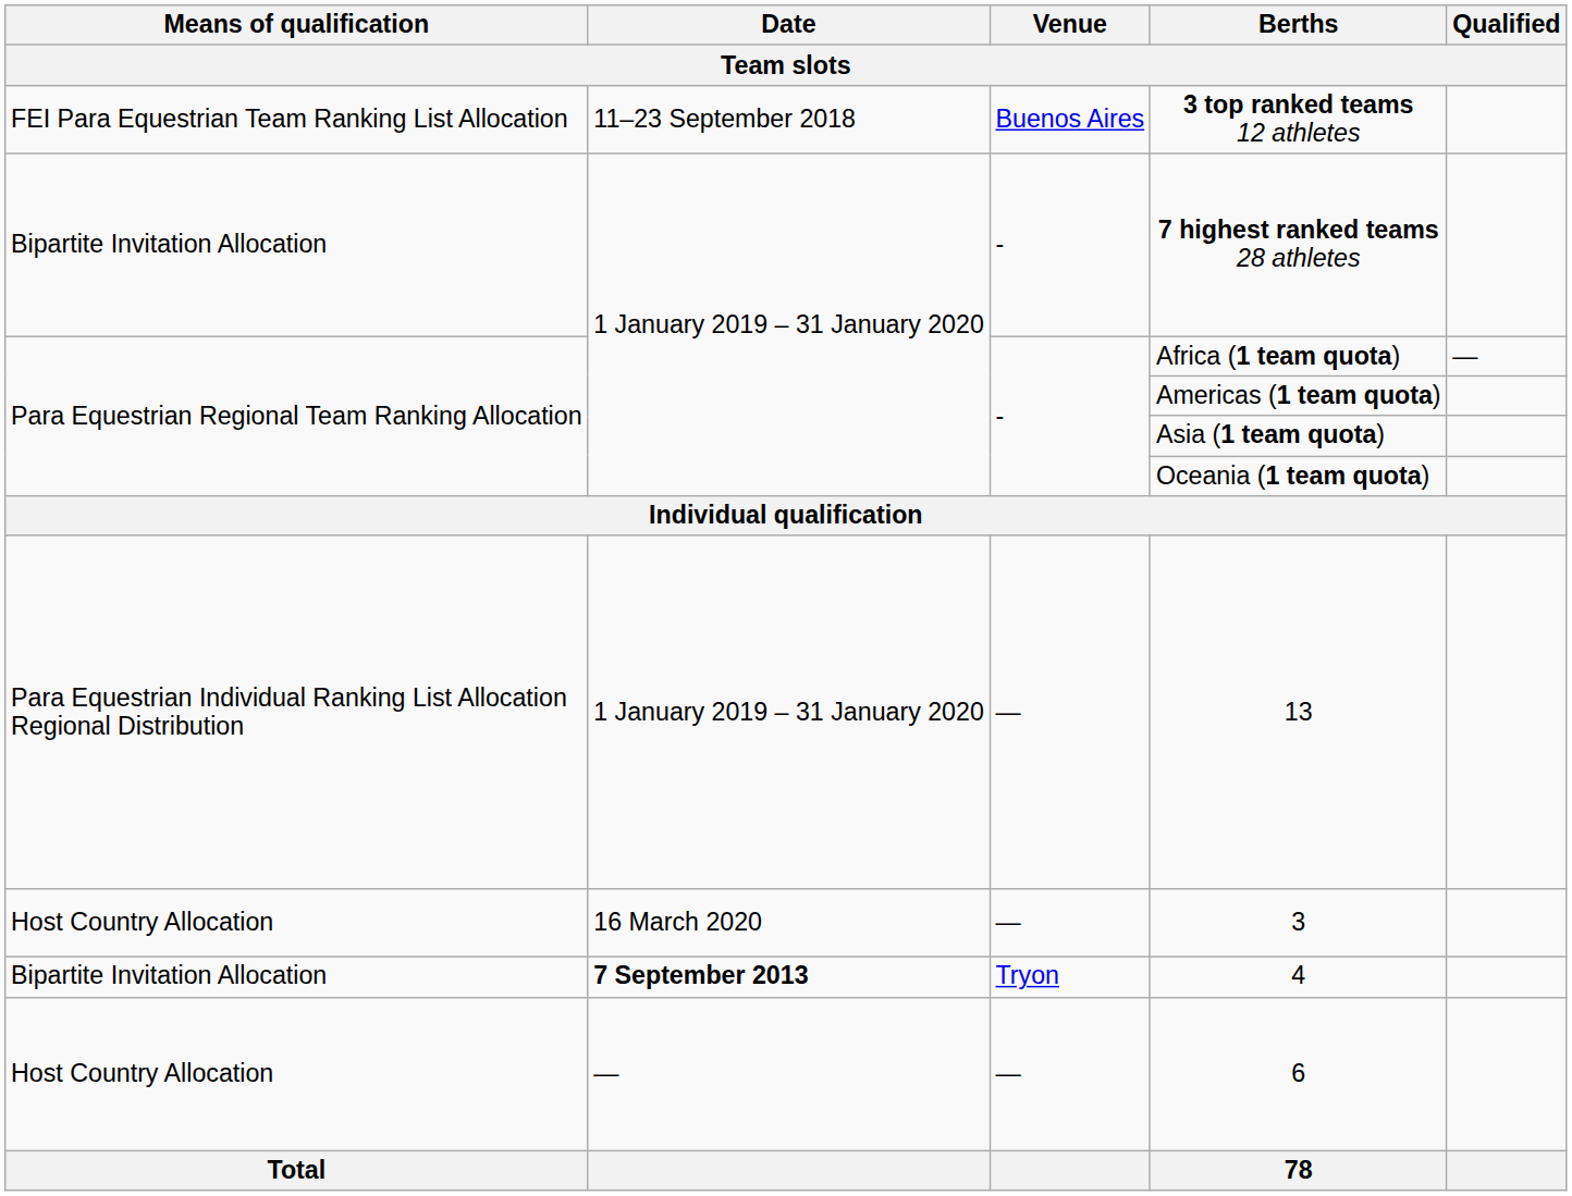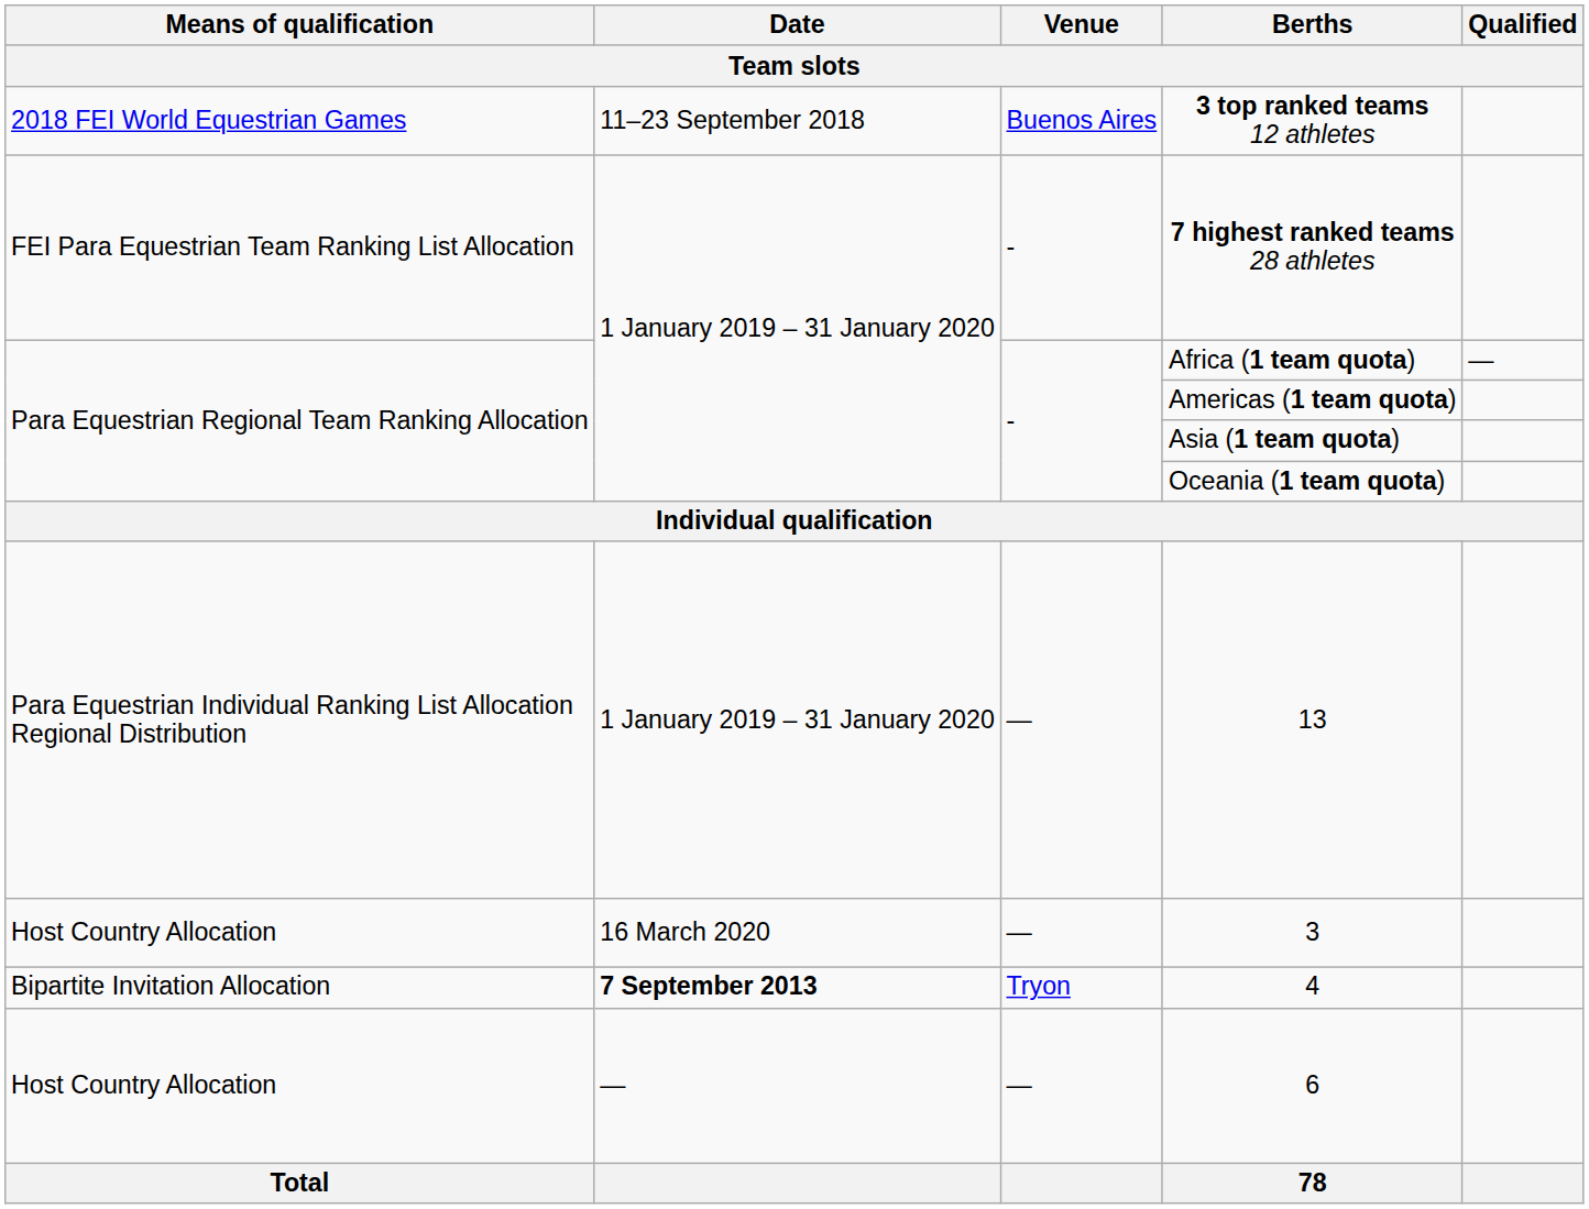 <table class="wikitable">
 <tr>
 <th>Means of qualification</th>
 <th>Date</th>
 <th>Venue</th>
 <th>Berths</th>
 <th>Qualified</th>
 </tr>
 <tr>
 <th colspan="5" align="center">Team slots</th>
 </tr>
 <tr>
-<td>FEI Para Equestrian Team Ranking List Allocation</td>
+<td><a href='#'>2018 FEI World Equestrian Games</a></td>
 <td>11–23 September 2018</td>
 <td> <a href='#'>Buenos Aires</a></td>
 <td align="center"><strong>3 top ranked teams</strong><br><em>12 athletes</em></td>
 <td><br><br></td>
 </tr>
 <tr>
-<td>Bipartite Invitation Allocation</td>
+<td>FEI Para Equestrian Team Ranking List Allocation</td>
 <td rowspan="5">1 January 2019 – 31 January 2020</td>
 <td>-</td>
 <td align="center"><strong>7 highest ranked teams</strong><br><em>28 athletes</em></td>
 <td><br><br><br><br><br><br></td>
 </tr>
 <tr>
 <td rowspan="4">Para Equestrian Regional Team Ranking Allocation</td>
 <td rowspan="4">-</td>
 <td>Africa (<strong>1 team quota</strong>)</td>
 <td>—</td>
 </tr>
 <tr>
 <td>Americas (<strong>1 team quota</strong>)</td>
 <td></td>
 </tr>
 <tr>
 <td>Asia (<strong>1 team quota</strong>)</td>
 <td></td>
 </tr>
 <tr>
 <td>Oceania (<strong>1 team quota</strong>)</td>
 <td></td>
 </tr>
 <tr>
 <th colspan="5" align="center">Individual qualification</th>
 </tr>
 <tr>
 <td>Para Equestrian Individual Ranking List Allocation<br>Regional Distribution</td>
 <td>1 January 2019 – 31 January 2020</td>
 <td>—</td>
 <td align="center">13</td>
 <td><br><br><br><br><br><br><br><br><br><br><br><br></td>
 </tr>
 <tr>
 <td>Host Country Allocation</td>
 <td>16 March 2020</td>
 <td>—</td>
 <td align="center">3</td>
 <td><br><br></td>
 </tr>
 <tr>
 <td>Bipartite Invitation Allocation</td>
 <td><strong>7 September 2013</strong></td>
 <td> <a href='#'>Tryon</a></td>
 <td align="center">4</td>
 <td></td>
 </tr>
 <tr>
 <td>Host Country Allocation</td>
 <td>—</td>
 <td>—</td>
 <td align="center">6</td>
 <td><br><br><br><br><br></td>
 </tr>
 <tr>
 <th>Total</th>
 <th></th>
 <th></th>
 <th align="center">78</th>
 <th></th>
 </tr>
 </table>
